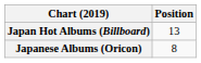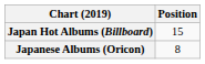 <table class="wikitable sortable plainrowheaders" style="text-align:center;">
 <tr>
 <th>Chart (2019)</th>
 <th>Position</th>
 </tr>
 <tr>
 <th scope="row">Japan Hot Albums (<em>Billboard</em>)</th>
-<td>13</td>
+<td>15</td>
 </tr>
 <tr>
 <th scope="row">Japanese Albums (Oricon)</th>
 <td>8</td>
 </tr>
 </table>
